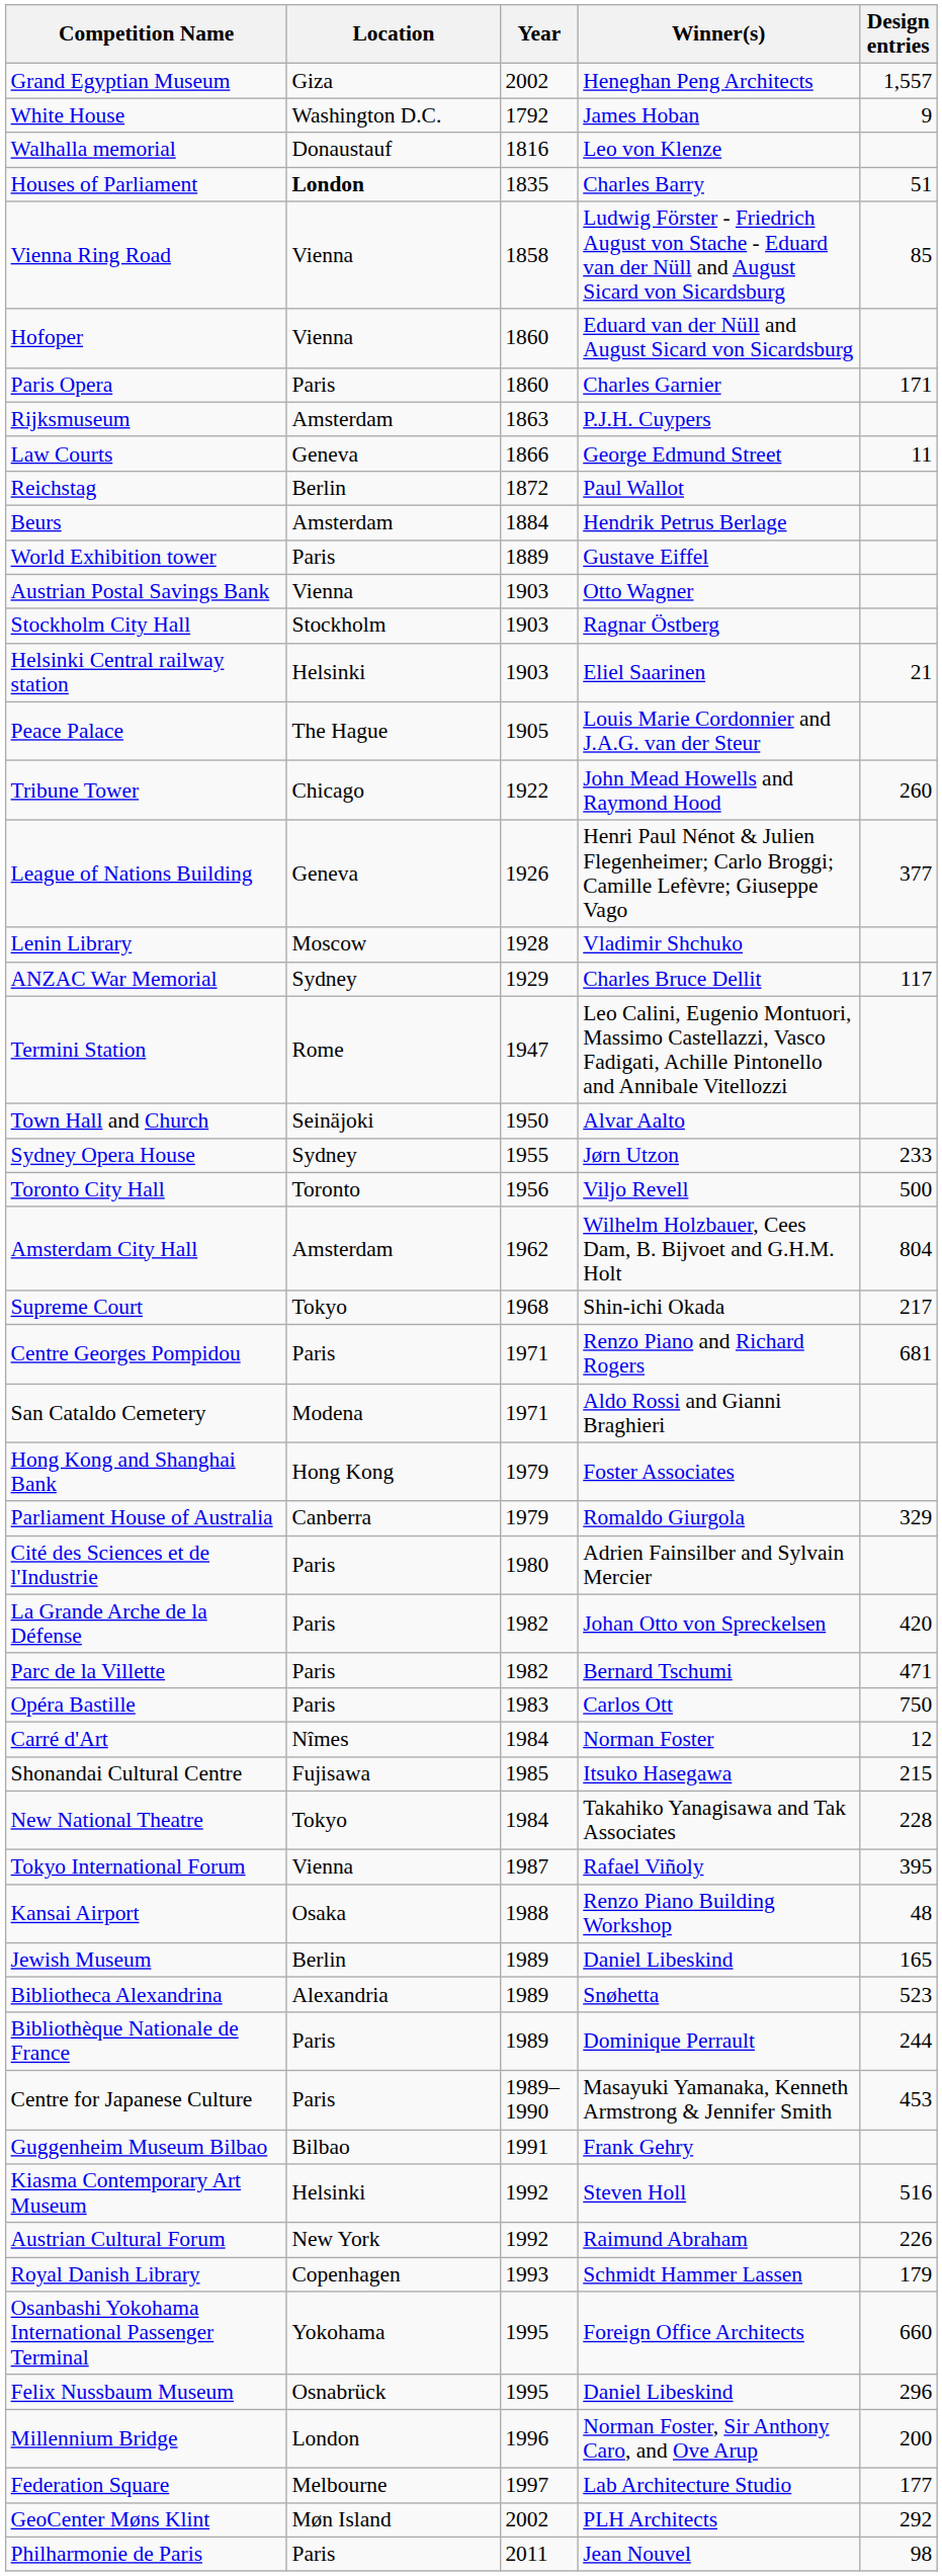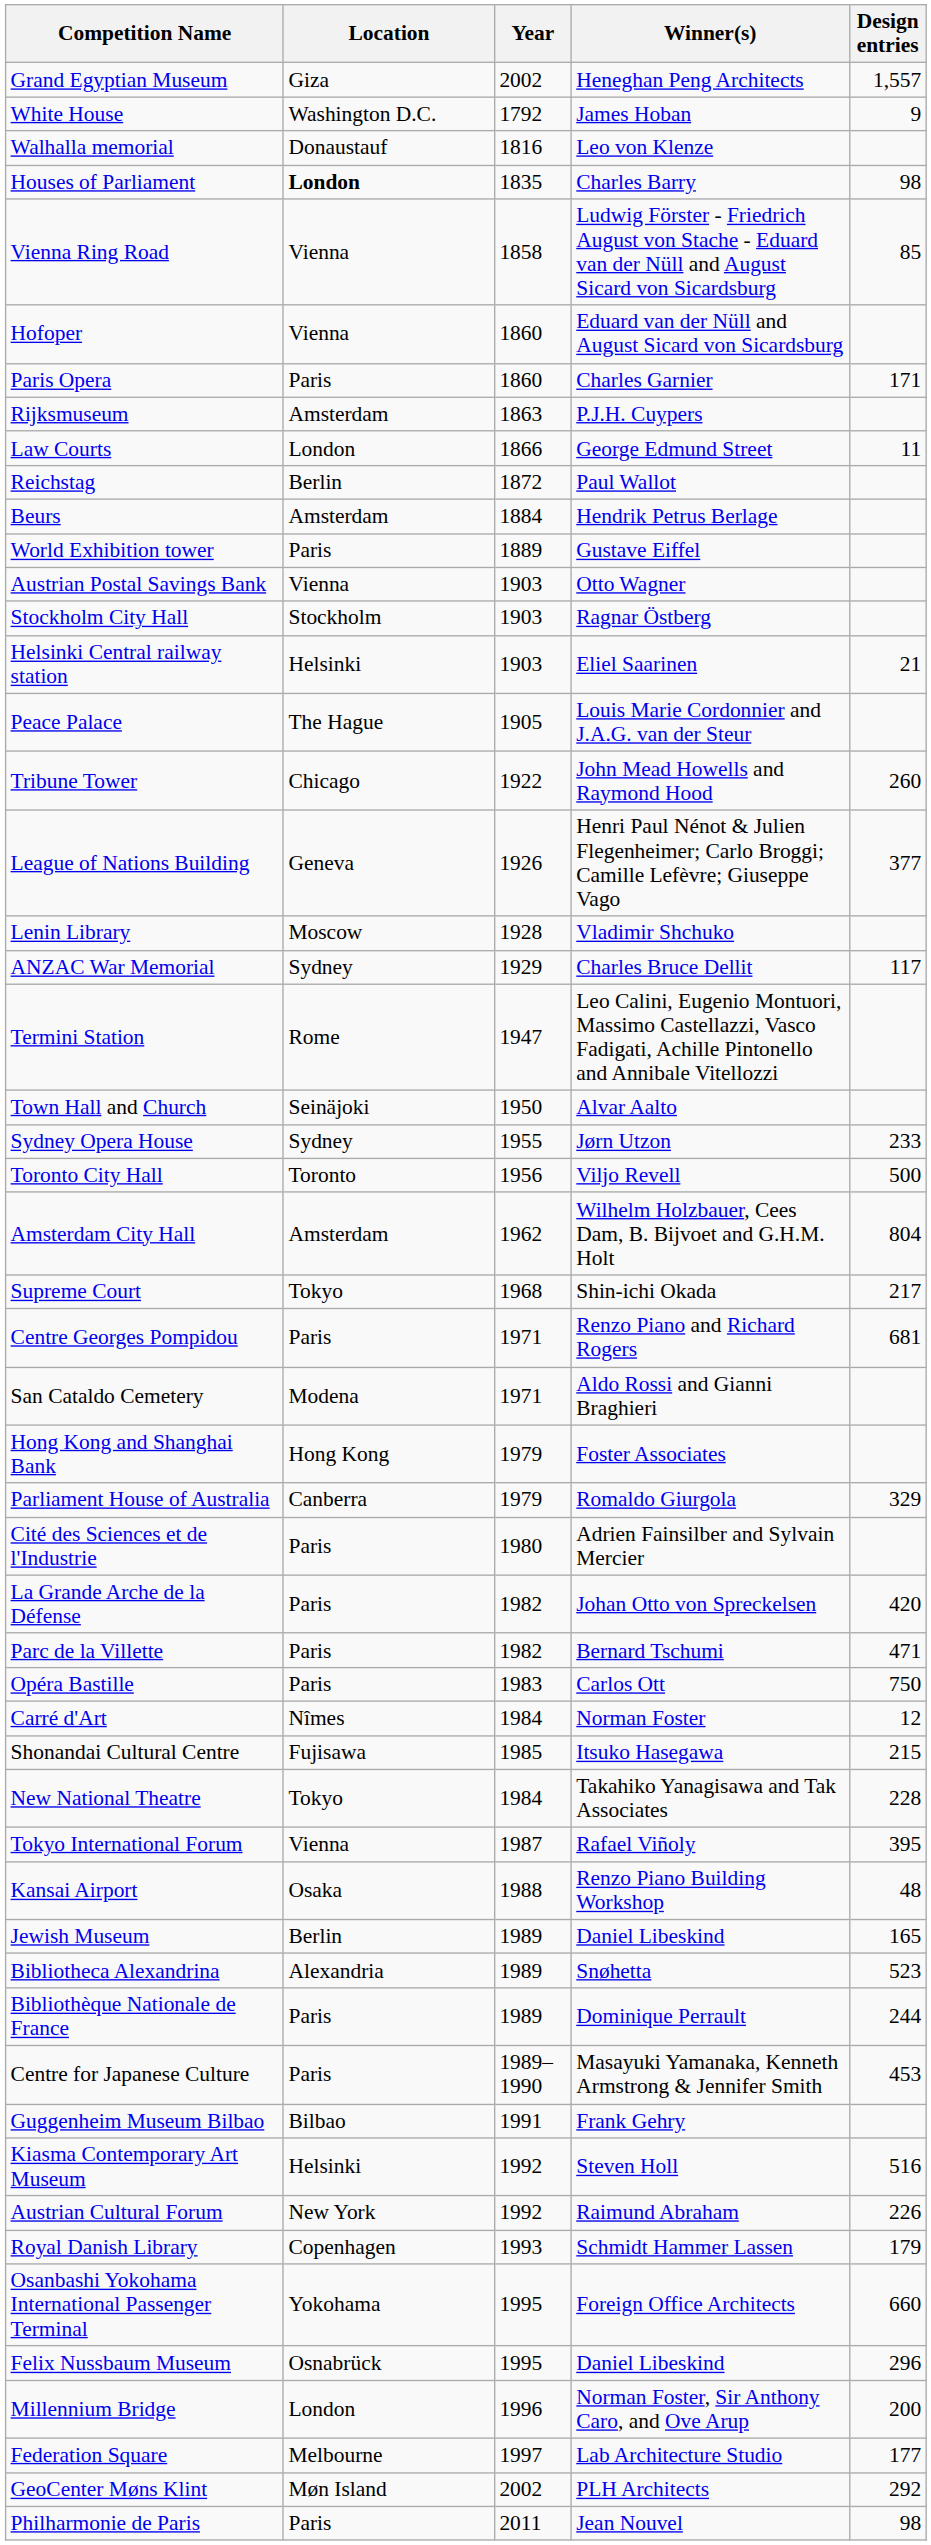 <table class="wikitable sortable" border="1" style="margin: 1em auto;">
 <tr>
 <th width=200px>Competition Name</th>
 <th width=150px>Location</th>
 <th width=50px>Year</th>
 <th width=200px>Winner(s)</th>
 <th align="center" width=50px>Design entries</th>
 </tr>
 <tr>
 <td><a href='#'>Grand Egyptian Museum</a></td>
 <td> Giza</td>
 <td>2002</td>
 <td><a href='#'>Heneghan Peng Architects</a></td>
 <td align="right">1,557</td>
 </tr>
 <tr>
 <td><a href='#'>White House</a></td>
 <td> Washington D.C.</td>
 <td>1792</td>
 <td><a href='#'>James Hoban</a></td>
 <td align="right">9</td>
 </tr>
 <tr>
 <td><a href='#'>Walhalla memorial</a></td>
 <td> Donaustauf</td>
 <td>1816</td>
 <td><a href='#'>Leo von Klenze</a></td>
 <td></td>
 </tr>
 <tr>
 <td><a href='#'>Houses of Parliament</a></td>
 <td><strong> London</strong></td>
 <td>1835</td>
 <td><a href='#'>Charles Barry</a></td>
-<td align="right">51</td>
+<td align="right">98</td>
 </tr>
 <tr>
 <td><a href='#'>Vienna Ring Road</a></td>
 <td> Vienna</td>
 <td>1858</td>
 <td><a href='#'>Ludwig Förster</a> - <a href='#'>Friedrich August von Stache</a> - <a href='#'>Eduard van der Nüll</a> and <a href='#'>August Sicard von Sicardsburg</a></td>
 <td align="right">85</td>
 </tr>
 <tr>
 <td><a href='#'>Hofoper</a></td>
 <td> Vienna</td>
 <td>1860</td>
 <td><a href='#'>Eduard van der Nüll</a> and <a href='#'>August Sicard von Sicardsburg</a></td>
 <td></td>
 </tr>
 <tr>
 <td><a href='#'>Paris Opera</a></td>
 <td> Paris</td>
 <td>1860</td>
 <td><a href='#'>Charles Garnier</a></td>
 <td align="right">171</td>
 </tr>
 <tr>
 <td><a href='#'>Rijksmuseum</a></td>
 <td> Amsterdam</td>
 <td>1863</td>
 <td><a href='#'>P.J.H. Cuypers</a></td>
 <td></td>
 </tr>
 <tr>
 <td><a href='#'>Law Courts</a></td>
-<td> Geneva</td>
+<td> London</td>
 <td>1866</td>
 <td><a href='#'>George Edmund Street</a></td>
 <td align="right">11</td>
 </tr>
 <tr>
 <td><a href='#'>Reichstag</a></td>
 <td> Berlin</td>
 <td>1872</td>
 <td><a href='#'>Paul Wallot</a></td>
 <td></td>
 </tr>
 <tr>
 <td><a href='#'>Beurs</a></td>
 <td> Amsterdam</td>
 <td>1884</td>
 <td><a href='#'>Hendrik Petrus Berlage</a></td>
 <td></td>
 </tr>
 <tr>
 <td><a href='#'>World Exhibition tower</a></td>
 <td> Paris</td>
 <td>1889</td>
 <td><a href='#'>Gustave Eiffel</a></td>
 <td></td>
 </tr>
 <tr>
 <td><a href='#'>Austrian Postal Savings Bank</a></td>
 <td> Vienna</td>
 <td>1903</td>
 <td><a href='#'>Otto Wagner</a></td>
 <td></td>
 </tr>
 <tr>
 <td><a href='#'>Stockholm City Hall</a></td>
 <td> Stockholm</td>
 <td>1903</td>
 <td><a href='#'>Ragnar Östberg</a></td>
 <td></td>
 </tr>
 <tr>
 <td><a href='#'>Helsinki Central railway station</a></td>
 <td> Helsinki</td>
 <td>1903</td>
 <td><a href='#'>Eliel Saarinen</a></td>
 <td align="right">21</td>
 </tr>
 <tr>
 <td><a href='#'>Peace Palace</a></td>
 <td> The Hague</td>
 <td>1905</td>
 <td><a href='#'>Louis Marie Cordonnier</a> and <a href='#'>J.A.G. van der Steur</a></td>
 <td></td>
 </tr>
 <tr>
 <td><a href='#'>Tribune Tower</a></td>
 <td> Chicago</td>
 <td>1922</td>
 <td><a href='#'>John Mead Howells</a> and <a href='#'>Raymond Hood</a></td>
 <td align="right">260</td>
 </tr>
 <tr>
 <td><a href='#'>League of Nations Building</a></td>
 <td> Geneva</td>
 <td>1926</td>
 <td>Henri Paul Nénot & Julien Flegenheimer; Carlo Broggi; Camille Lefèvre; Giuseppe Vago</td>
 <td align="right">377</td>
 </tr>
 <tr>
 <td><a href='#'>Lenin Library</a></td>
 <td> Moscow</td>
 <td>1928</td>
 <td><a href='#'>Vladimir Shchuko</a></td>
 <td></td>
 </tr>
 <tr>
 <td><a href='#'>ANZAC War Memorial</a></td>
 <td> Sydney</td>
 <td>1929</td>
 <td><a href='#'>Charles Bruce Dellit</a></td>
 <td align="right">117</td>
 </tr>
 <tr>
 <td><a href='#'>Termini Station</a></td>
 <td> Rome</td>
 <td>1947</td>
 <td>Leo Calini, Eugenio Montuori, Massimo Castellazzi, Vasco Fadigati, Achille Pintonello and Annibale Vitellozzi</td>
 <td></td>
 </tr>
 <tr>
 <td><a href='#'>Town Hall</a> and <a href='#'>Church</a></td>
 <td> Seinäjoki</td>
 <td>1950</td>
 <td><a href='#'>Alvar Aalto</a></td>
 <td></td>
 </tr>
 <tr>
 <td><a href='#'>Sydney Opera House</a></td>
 <td> Sydney</td>
 <td>1955</td>
 <td><a href='#'>Jørn Utzon</a></td>
 <td align="right">233</td>
 </tr>
 <tr>
 <td><a href='#'>Toronto City Hall</a></td>
 <td> Toronto</td>
 <td>1956</td>
 <td><a href='#'>Viljo Revell</a></td>
 <td align="right">500</td>
 </tr>
 <tr>
 <td><a href='#'>Amsterdam City Hall</a></td>
 <td> Amsterdam</td>
 <td>1962</td>
 <td><a href='#'>Wilhelm Holzbauer</a>, Cees Dam, B. Bijvoet and G.H.M. Holt</td>
 <td align="right">804</td>
 </tr>
 <tr>
 <td><a href='#'>Supreme Court</a></td>
 <td> Tokyo</td>
 <td>1968</td>
 <td>Shin-ichi Okada</td>
 <td align="right">217</td>
 </tr>
 <tr>
 <td><a href='#'>Centre Georges Pompidou</a></td>
 <td> Paris</td>
 <td>1971</td>
 <td><a href='#'>Renzo Piano</a> and <a href='#'>Richard Rogers</a></td>
 <td align="right">681</td>
 </tr>
 <tr>
 <td>San Cataldo Cemetery</td>
 <td> Modena</td>
 <td>1971</td>
 <td><a href='#'>Aldo Rossi</a> and Gianni Braghieri</td>
 <td></td>
 </tr>
 <tr>
 <td><a href='#'>Hong Kong and Shanghai Bank</a></td>
 <td> Hong Kong</td>
 <td>1979</td>
 <td><a href='#'>Foster Associates</a></td>
 <td></td>
 </tr>
 <tr>
 <td><a href='#'>Parliament House of Australia</a></td>
 <td> Canberra</td>
 <td>1979</td>
 <td><a href='#'>Romaldo Giurgola</a></td>
 <td align="right">329</td>
 </tr>
 <tr>
 <td><a href='#'>Cité des Sciences et de l'Industrie</a></td>
 <td> Paris</td>
 <td>1980</td>
 <td>Adrien Fainsilber and Sylvain Mercier</td>
 <td></td>
 </tr>
 <tr>
 <td><a href='#'>La Grande Arche de la Défense</a></td>
 <td> Paris</td>
 <td>1982</td>
 <td><a href='#'>Johan Otto von Spreckelsen</a></td>
 <td align="right">420</td>
 </tr>
 <tr>
 <td><a href='#'>Parc de la Villette</a></td>
 <td> Paris</td>
 <td>1982</td>
 <td><a href='#'>Bernard Tschumi</a></td>
 <td align="right">471</td>
 </tr>
 <tr>
 <td><a href='#'>Opéra Bastille</a></td>
 <td> Paris</td>
 <td>1983</td>
 <td><a href='#'>Carlos Ott</a></td>
 <td align="right">750</td>
 </tr>
 <tr>
 <td><a href='#'>Carré d'Art</a></td>
 <td> Nîmes</td>
 <td>1984</td>
 <td><a href='#'>Norman Foster</a></td>
 <td align="right">12</td>
 </tr>
 <tr>
 <td>Shonandai Cultural Centre</td>
 <td> Fujisawa</td>
 <td>1985</td>
 <td><a href='#'>Itsuko Hasegawa</a></td>
 <td align="right">215</td>
 </tr>
 <tr>
 <td><a href='#'>New National Theatre</a></td>
 <td> Tokyo</td>
 <td>1984</td>
 <td>Takahiko Yanagisawa and Tak Associates</td>
 <td align="right">228</td>
 </tr>
 <tr>
 <td><a href='#'>Tokyo International Forum</a></td>
 <td> Vienna</td>
 <td>1987</td>
 <td><a href='#'>Rafael Viñoly</a></td>
 <td align="right">395</td>
 </tr>
 <tr>
 <td><a href='#'>Kansai Airport</a></td>
 <td> Osaka</td>
 <td>1988</td>
 <td><a href='#'>Renzo Piano Building Workshop</a></td>
 <td align="right">48</td>
 </tr>
 <tr>
 <td><a href='#'>Jewish Museum</a></td>
 <td> Berlin</td>
 <td>1989</td>
 <td><a href='#'>Daniel Libeskind</a></td>
 <td align="right">165</td>
 </tr>
 <tr>
 <td><a href='#'>Bibliotheca Alexandrina</a></td>
 <td> Alexandria</td>
 <td>1989</td>
 <td><a href='#'>Snøhetta</a></td>
 <td align="right">523</td>
 </tr>
 <tr>
 <td><a href='#'>Bibliothèque Nationale de France</a></td>
 <td> Paris</td>
 <td>1989</td>
 <td><a href='#'>Dominique Perrault</a></td>
 <td align="right">244</td>
 </tr>
 <tr>
 <td>Centre for Japanese Culture</td>
 <td> Paris</td>
 <td>1989–1990</td>
 <td>Masayuki Yamanaka, Kenneth Armstrong & Jennifer Smith</td>
 <td align="right">453</td>
 </tr>
 <tr>
 <td><a href='#'>Guggenheim Museum Bilbao</a></td>
 <td> Bilbao</td>
 <td>1991</td>
 <td><a href='#'>Frank Gehry</a></td>
 <td></td>
 </tr>
 <tr>
 <td><a href='#'>Kiasma Contemporary Art Museum</a></td>
 <td> Helsinki</td>
 <td>1992</td>
 <td><a href='#'>Steven Holl</a></td>
 <td align="right">516</td>
 </tr>
 <tr>
 <td><a href='#'>Austrian Cultural Forum</a></td>
 <td> New York</td>
 <td>1992</td>
 <td><a href='#'>Raimund Abraham</a></td>
 <td align="right">226</td>
 </tr>
 <tr>
 <td><a href='#'>Royal Danish Library</a></td>
 <td> Copenhagen</td>
 <td>1993</td>
 <td><a href='#'>Schmidt Hammer Lassen</a></td>
 <td align="right">179</td>
 </tr>
 <tr>
 <td><a href='#'>Osanbashi Yokohama International Passenger Terminal</a></td>
 <td> Yokohama</td>
 <td>1995</td>
 <td><a href='#'>Foreign Office Architects</a></td>
 <td align="right">660</td>
 </tr>
 <tr>
 <td><a href='#'>Felix Nussbaum Museum</a></td>
 <td> Osnabrück</td>
 <td>1995</td>
 <td><a href='#'>Daniel Libeskind</a></td>
 <td align="right">296</td>
 </tr>
 <tr>
 <td><a href='#'>Millennium Bridge</a></td>
 <td> London</td>
 <td>1996</td>
 <td><a href='#'>Norman Foster</a>, <a href='#'>Sir Anthony Caro</a>, and <a href='#'>Ove Arup</a></td>
 <td align="right">200</td>
 </tr>
 <tr>
 <td><a href='#'>Federation Square</a></td>
 <td> Melbourne</td>
 <td>1997</td>
 <td><a href='#'>Lab Architecture Studio</a></td>
 <td align="right">177</td>
 </tr>
 <tr>
 <td><a href='#'>GeoCenter Møns Klint</a></td>
 <td> Møn Island</td>
 <td>2002</td>
 <td><a href='#'>PLH Architects</a></td>
 <td align="right">292</td>
 </tr>
 <tr>
 <td><a href='#'>Philharmonie de Paris</a></td>
 <td> Paris</td>
 <td>2011</td>
 <td><a href='#'>Jean Nouvel</a></td>
 <td align="right">98</td>
 </tr>
 </table>
